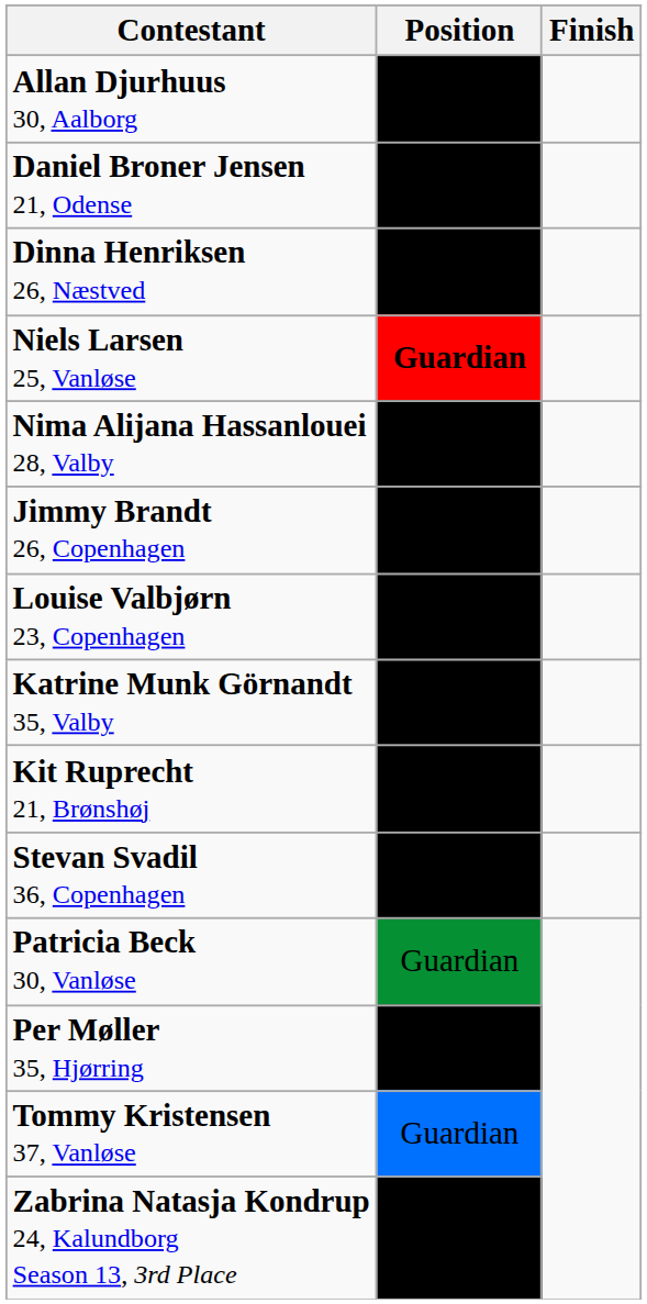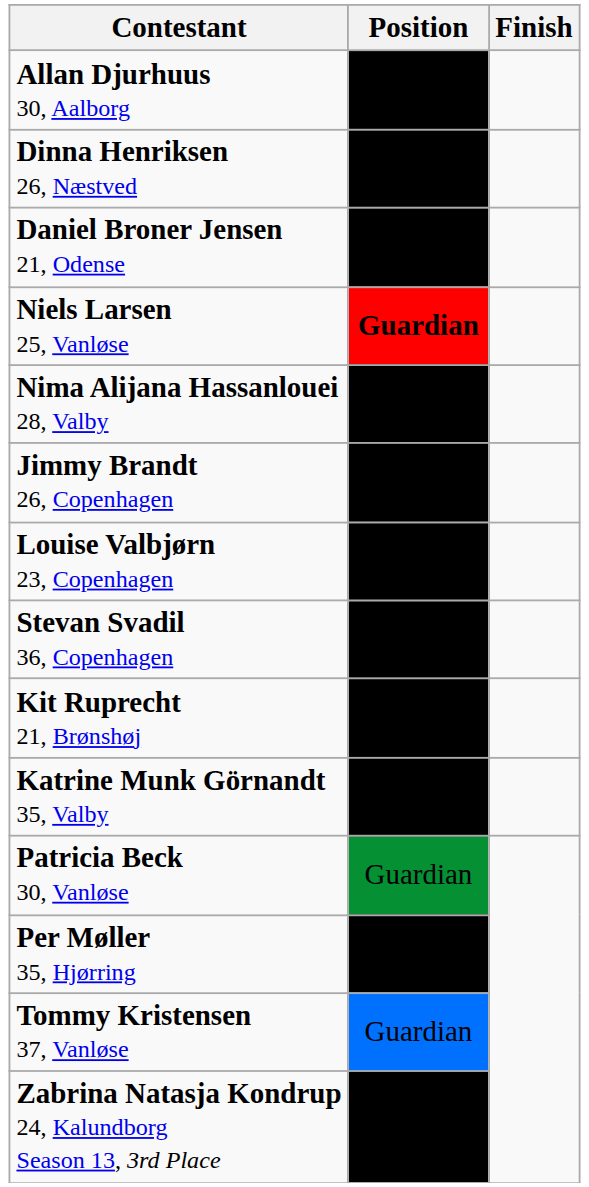 <table class="wikitable" style="margin:auto; text-align:center">
 <tr>
 <th>Contestant</th>
 <th>Position</th>
 <th>Finish</th>
 </tr>
 <tr>
 <td align="left"><strong>Allan Djurhuus</strong><br><small>30, <a href='#'>Aalborg</a></small></td>
-<td style="background:black; text-align:center;"><strong><span>Challenger</span></strong></td>
-<td></td>
-</tr>
-<tr>
-<td align="left"><strong>Daniel Broner Jensen</strong><br><small>21, <a href='#'>Odense</a></small></td>
 <td style="background:black; text-align:center;"><span>Challenger</span></td>
 <td></td>
 </tr>
 <tr>
 <td align="left"><strong>Dinna Henriksen</strong><br><small>26, <a href='#'>Næstved</a></small></td>
+<td style="background:black; text-align:center;"><span>Challenger</span></td>
+<td></td>
+</tr>
+<tr>
+<td align="left"><strong>Daniel Broner Jensen</strong><br><small>21, <a href='#'>Odense</a></small></td>
 <td style="background:black; text-align:center;"><span>Challenger</span></td>
 <td></td>
 </tr>
 <tr>
 <td align="left"><strong>Niels Larsen</strong><br><small>25, <a href='#'>Vanløse</a></small></td>
 <td style="background:red; text-align:center;"><strong><span>Guardian</span></strong></td>
 <td></td>
 </tr>
 <tr>
 <td align="left"><strong>Nima Alijana Hassanlouei</strong><br><small>28, <a href='#'>Valby</a></small></td>
 <td style="background:black; text-align:center;"><span>Challenger</span></td>
 <td></td>
 </tr>
 <tr>
 <td align="left"><strong>Jimmy Brandt</strong><br><small>26, <a href='#'>Copenhagen</a></small></td>
 <td style="background:black; text-align:center;"><span>Challenger</span></td>
 <td></td>
 </tr>
 <tr>
 <td align="left"><strong>Louise Valbjørn</strong><br><small>23, <a href='#'>Copenhagen</a></small></td>
 <td style="background:black; text-align:center;"><span>Challenger</span></td>
 <td></td>
 </tr>
 <tr>
-<td align="left"><strong>Katrine Munk Görnandt</strong><br><small>35, <a href='#'>Valby</a></small></td>
+<td align="left"><strong>Stevan Svadil</strong><br><small>36, <a href='#'>Copenhagen</a></small></td>
 <td style="background:black; text-align:center;"><span>Challenger</span></td>
 <td></td>
 </tr>
 <tr>
 <td align="left"><strong>Kit Ruprecht</strong><br><small>21, <a href='#'>Brønshøj</a></small></td>
 <td style="background:black; text-align:center;"><span>Challenger</span></td>
 <td></td>
 </tr>
 <tr>
-<td align="left"><strong>Stevan Svadil</strong><br><small>36, <a href='#'>Copenhagen</a></small></td>
+<td align="left"><strong>Katrine Munk Görnandt</strong><br><small>35, <a href='#'>Valby</a></small></td>
 <td style="background:black; text-align:center;"><span>Challenger</span></td>
 <td></td>
 </tr>
 <tr>
 <td align="left"><strong>Patricia Beck</strong><br><small>30, <a href='#'>Vanløse</a></small></td>
 <td style="background:#059033; text-align:center;"><span>Guardian</span></td>
 <td rowspan=4></td>
 </tr>
 <tr>
 <td align="left"><strong>Per Møller</strong><br><small>35, <a href='#'>Hjørring</a></small></td>
 <td style="background:black; text-align:center;"><span>Challenger</span></td>
 </tr>
 <tr>
 <td align="left"><strong>Tommy Kristensen</strong><br><small>37, <a href='#'>Vanløse</a></small></td>
 <td style="background:#0070ff; text-align:center;"><span>Guardian</span></td>
 </tr>
 <tr>
 <td align="left"><strong>Zabrina Natasja Kondrup</strong><br><small>24, <a href='#'>Kalundborg</a><br><a href='#'>Season 13</a>, <em>3rd Place</em></small></td>
 <td style="background:black; text-align:center;"><span>Challenger</span></td>
 </tr>
 </table>
